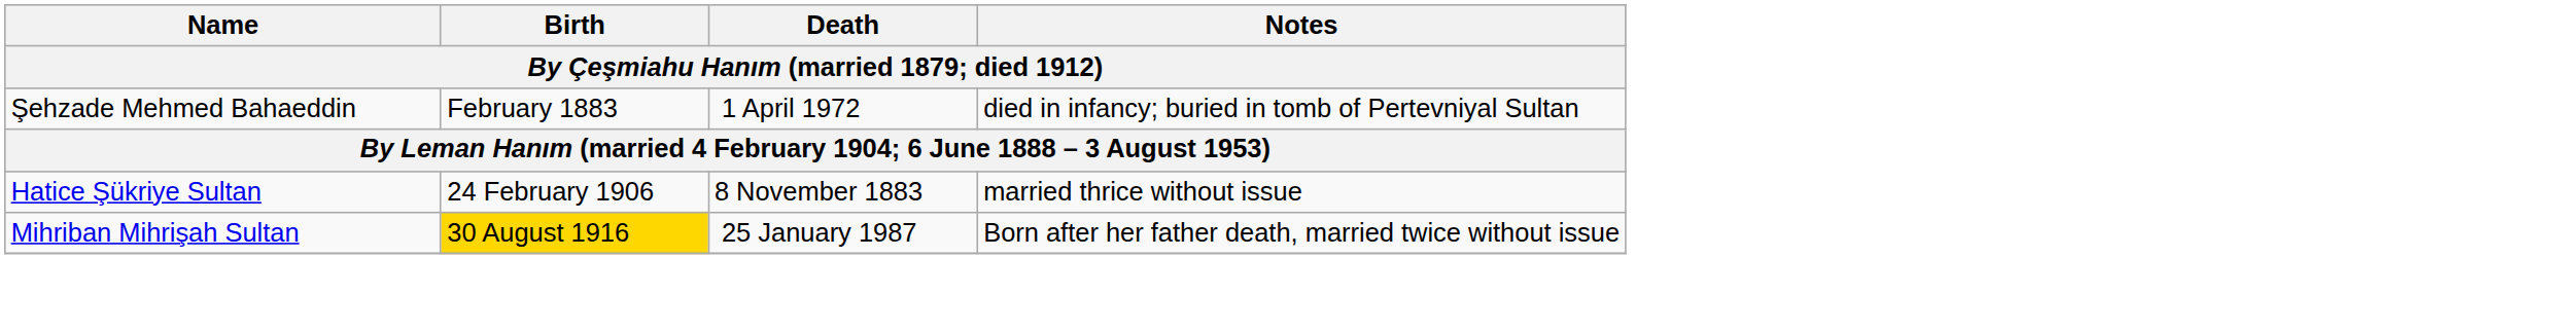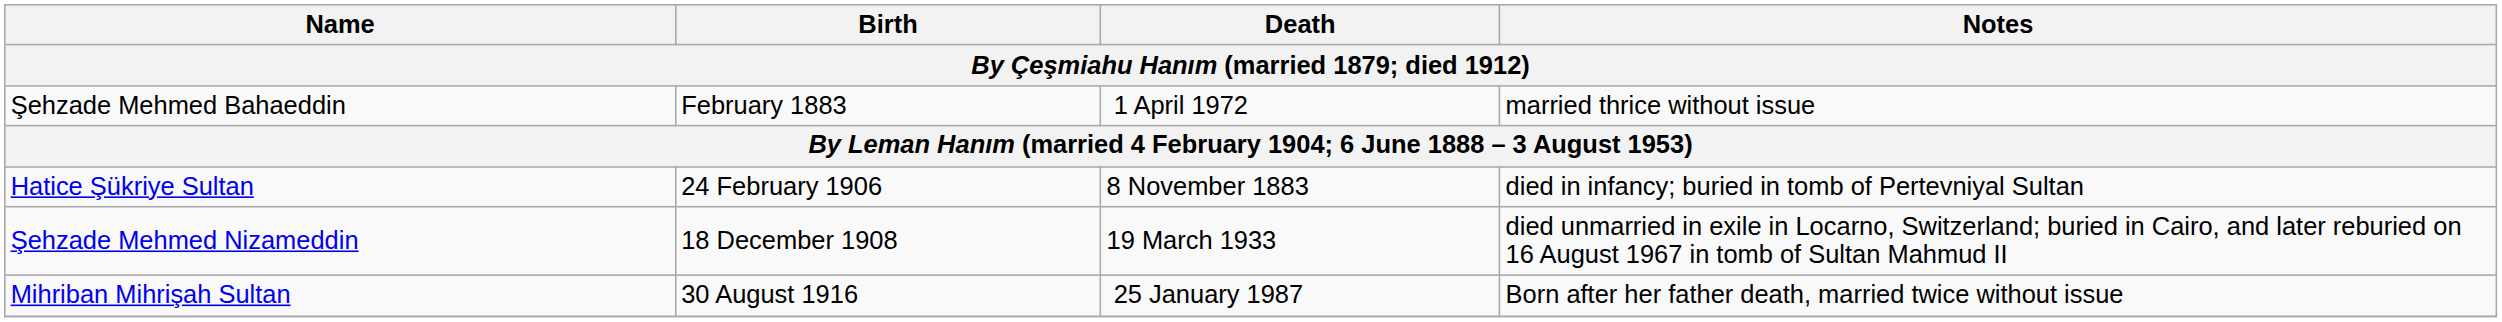 <table class="wikitable">
 <tr>
 <th>Name</th>
 <th>Birth</th>
 <th>Death</th>
 <th style="width:40%;">Notes</th>
 </tr>
 <tr>
 <th colspan="4"><strong><em>By Çeşmiahu Hanım</em></strong> (married 1879; died 1912)</th>
 </tr>
 <tr>
 <td>Şehzade Mehmed Bahaeddin</td>
 <td>February 1883</td>
 <td> 1 April 1972</td>
-<td>died in infancy; buried in tomb of Pertevniyal Sultan</td>
+<td>married thrice without issue</td>
 </tr>
 <tr>
 <th colspan="4"><strong><em>By Leman Hanım</em></strong> (married 4 February 1904; 6 June 1888 – 3 August 1953)</th>
 </tr>
 <tr>
 <td><a href='#'>Hatice Şükriye Sultan</a></td>
 <td>24 February 1906</td>
 <td>8 November 1883</td>
-<td>married thrice without issue</td>
+<td>died in infancy; buried in tomb of Pertevniyal Sultan</td>
+</tr>
+<tr>
+<td><a href='#'>Şehzade Mehmed Nizameddin</a></td>
+<td>18 December 1908</td>
+<td>19 March 1933</td>
+<td>died unmarried in exile in Locarno, Switzerland; buried in Cairo, and later reburied on 16 August 1967 in tomb of Sultan Mahmud II</td>
 </tr>
 <tr>
 <td><a href='#'>Mihriban Mihrişah Sultan</a></td>
-<td style="background: gold;">30 August 1916</td>
+<td>30 August 1916</td>
 <td> 25 January 1987</td>
 <td>Born after her father death, married twice without issue</td>
 </tr>
 <tr>
 </tr>
 </table>
